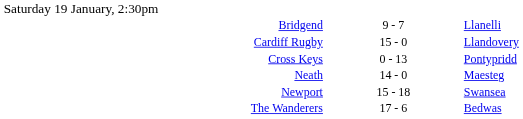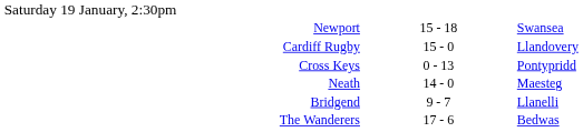 <table style="width:70%;" cellspacing="1">
 <tr>
 <th width=35%></th>
 <th width=15%></th>
 <th></th>
 </tr>
 <tr>
 <td>Saturday 19 January, 2:30pm</td>
 </tr>
 <tr style=font-size:90%>
-<td align=right><a href='#'>Bridgend</a></td>
-<td align=center>9 - 7</td>
-<td><a href='#'>Llanelli</a></td>
+<td align=right><a href='#'>Newport</a></td>
+<td align=center>15 - 18</td>
+<td><a href='#'>Swansea</a></td>
 </tr>
 <tr style=font-size:90%>
 <td align=right><a href='#'>Cardiff Rugby</a></td>
 <td align=center>15 - 0</td>
 <td><a href='#'>Llandovery</a></td>
 </tr>
 <tr style=font-size:90%>
 <td align=right><a href='#'>Cross Keys</a></td>
 <td align=center>0 - 13</td>
 <td><a href='#'>Pontypridd</a></td>
 </tr>
 <tr style=font-size:90%>
 <td align=right><a href='#'>Neath</a></td>
 <td align=center>14 - 0</td>
 <td><a href='#'>Maesteg</a></td>
 </tr>
 <tr style=font-size:90%>
-<td align=right><a href='#'>Newport</a></td>
-<td align=center>15 - 18</td>
-<td><a href='#'>Swansea</a></td>
+<td align=right><a href='#'>Bridgend</a></td>
+<td align=center>9 - 7</td>
+<td><a href='#'>Llanelli</a></td>
 </tr>
 <tr style=font-size:90%>
 <td align=right><a href='#'>The Wanderers</a></td>
 <td align=center>17 - 6</td>
 <td><a href='#'>Bedwas</a></td>
 </tr>
 </table>
